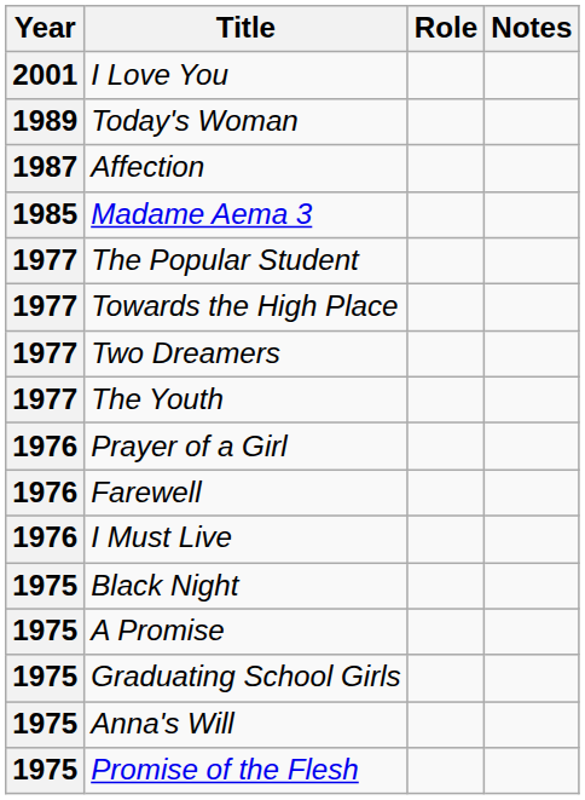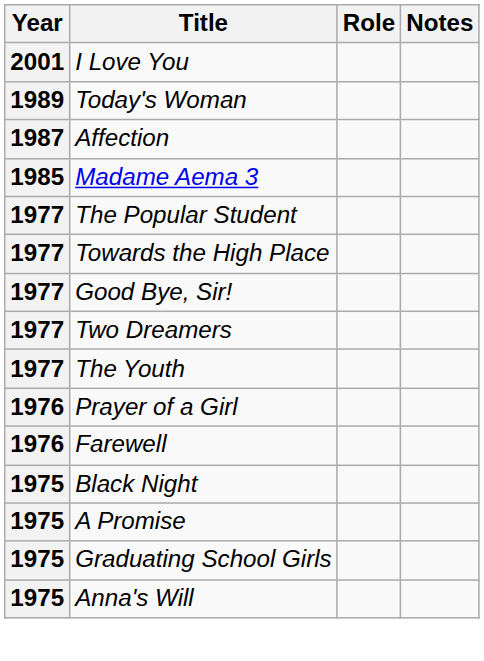 <table class="wikitable">
 <tr>
 <th scope="col">Year</th>
 <th scope="col">Title</th>
 <th scope="col">Role</th>
 <th scope="col" class="unsortable">Notes<br></th>
 </tr>
 <tr>
 <th scope="row">2001</th>
 <td><em>I Love You</em></td>
 <td></td>
 <td></td>
 </tr>
 <tr>
 <th scope="row">1989</th>
 <td><em>Today's Woman</em></td>
 <td></td>
 <td></td>
 </tr>
 <tr>
 <th scope="row">1987</th>
 <td><em>Affection</em></td>
 <td></td>
 <td></td>
 </tr>
 <tr>
 <th scope="row">1985</th>
 <td><em><a href='#'>Madame Aema 3</a></em></td>
 <td></td>
 <td></td>
 </tr>
 <tr>
 <th scope="row">1977</th>
 <td data-sort-value="Popular Student, The"><em>The Popular Student</em></td>
 <td></td>
 <td></td>
 </tr>
 <tr>
 <th scope="row">1977</th>
 <td><em>Towards the High Place</em></td>
 <td></td>
 <td></td>
 </tr>
 <tr>
 <th scope="row">1977</th>
+<td><em>Good Bye, Sir!</em></td>
+<td></td>
+<td></td>
+</tr>
+<tr>
+<th scope="row">1977</th>
 <td><em>Two Dreamers</em></td>
 <td></td>
 <td></td>
 </tr>
 <tr>
 <th scope="row">1977</th>
 <td data-sort-value="Youth, The"><em>The Youth</em></td>
 <td></td>
 <td></td>
 </tr>
 <tr>
 <th scope="row">1976</th>
 <td><em>Prayer of a Girl</em></td>
 <td></td>
 <td></td>
 </tr>
 <tr>
 <th scope="row">1976</th>
 <td><em>Farewell</em></td>
-<td></td>
-<td></td>
-</tr>
-<tr>
-<th scope="row">1976</th>
-<td><em>I Must Live</em></td>
 <td></td>
 <td></td>
 </tr>
 <tr>
 <th scope="row">1975</th>
 <td><em>Black Night</em></td>
 <td></td>
 <td></td>
 </tr>
 <tr>
 <th scope="row">1975</th>
 <td><em>A Promise</em></td>
 <td></td>
 <td></td>
 </tr>
 <tr>
 <th scope="row">1975</th>
 <td><em>Graduating School Girls</em></td>
 <td></td>
 <td></td>
 </tr>
 <tr>
 <th scope="row">1975</th>
 <td><em>Anna's Will</em></td>
 <td></td>
 <td></td>
 </tr>
-<tr>
-<th scope="row">1975</th>
-<td><em><a href='#'>Promise of the Flesh</a></em></td>
-<td></td>
-<td></td>
-</tr>
 </table>
